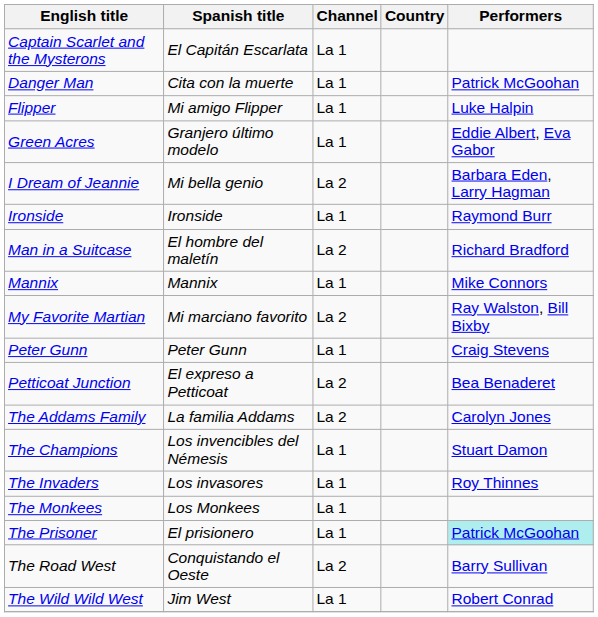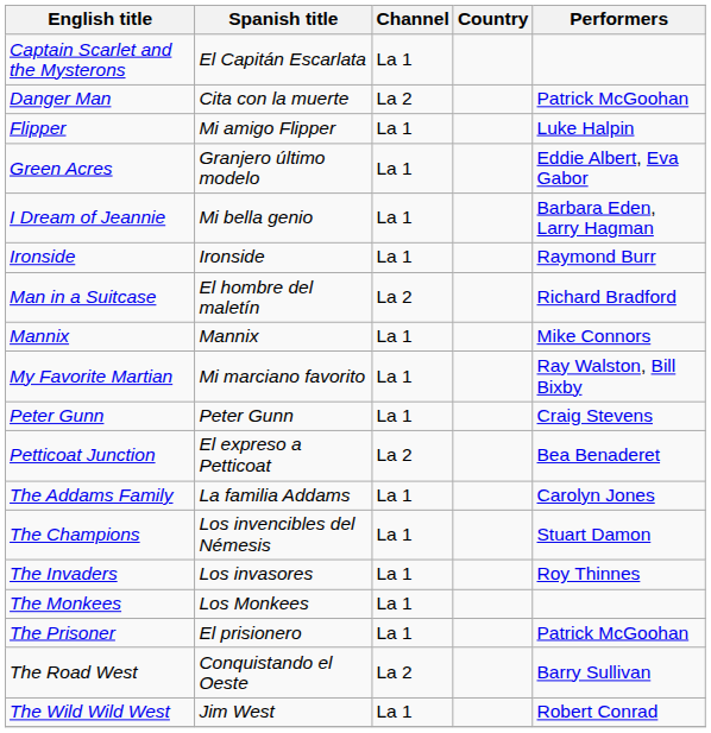 <table class="wikitable sortable">
 <tr bgcolor="#ececec" valign=top>
 <th>English title</th>
 <th>Spanish title</th>
 <th>Channel</th>
 <th>Country</th>
 <th>Performers</th>
 </tr>
 <tr>
 <td><em><a href='#'>Captain Scarlet and the Mysterons</a></em></td>
 <td><em>El Capitán Escarlata</em></td>
 <td>La 1</td>
 <td></td>
 <td></td>
 </tr>
 <tr>
 <td><em><a href='#'>Danger Man</a></em></td>
 <td><em>Cita con la muerte</em></td>
-<td>La 1</td>
+<td>La 2</td>
 <td></td>
 <td><a href='#'>Patrick McGoohan</a></td>
 </tr>
 <tr>
 <td><em><a href='#'>Flipper</a></em></td>
 <td><em>Mi amigo Flipper</em></td>
 <td>La 1</td>
 <td></td>
 <td><a href='#'>Luke Halpin</a></td>
 </tr>
 <tr>
 <td><em><a href='#'>Green Acres</a></em></td>
 <td><em>Granjero último modelo</em></td>
 <td>La 1</td>
 <td></td>
 <td><a href='#'>Eddie Albert</a>, <a href='#'>Eva Gabor</a></td>
 </tr>
 <tr>
 <td><em><a href='#'>I Dream of Jeannie</a></em></td>
 <td><em>Mi bella genio</em></td>
-<td>La 2</td>
+<td>La 1</td>
 <td></td>
 <td><a href='#'>Barbara Eden</a>, <a href='#'>Larry Hagman</a></td>
 </tr>
 <tr>
 <td><em><a href='#'>Ironside</a></em></td>
 <td><em>Ironside</em></td>
 <td>La 1</td>
 <td></td>
 <td><a href='#'>Raymond Burr</a></td>
 </tr>
 <tr>
 <td><em><a href='#'>Man in a Suitcase</a></em></td>
 <td><em>El hombre del maletín</em></td>
 <td>La 2</td>
 <td></td>
 <td><a href='#'>Richard Bradford</a></td>
 </tr>
 <tr>
 <td><em><a href='#'>Mannix</a></em></td>
 <td><em>Mannix</em></td>
 <td>La 1</td>
 <td></td>
 <td><a href='#'>Mike Connors</a></td>
 </tr>
 <tr>
 <td><em><a href='#'>My Favorite Martian</a></em></td>
 <td><em>Mi marciano favorito</em></td>
-<td>La 2</td>
+<td>La 1</td>
 <td></td>
 <td><a href='#'>Ray Walston</a>, <a href='#'>Bill Bixby</a></td>
 </tr>
 <tr>
 <td><em><a href='#'>Peter Gunn</a></em></td>
 <td><em>Peter Gunn</em></td>
 <td>La 1</td>
 <td></td>
 <td><a href='#'>Craig Stevens</a></td>
 </tr>
 <tr>
 <td><em><a href='#'>Petticoat Junction</a></em></td>
 <td><em>El expreso a Petticoat</em></td>
 <td>La 2</td>
 <td></td>
 <td><a href='#'>Bea Benaderet</a></td>
 </tr>
 <tr>
 <td><em><a href='#'>The Addams Family</a></em></td>
 <td><em>La familia Addams</em></td>
-<td>La 2</td>
+<td>La 1</td>
 <td></td>
 <td><a href='#'>Carolyn Jones</a></td>
 </tr>
 <tr>
 <td><em><a href='#'>The Champions</a></em></td>
 <td><em>Los invencibles del Némesis</em></td>
 <td>La 1</td>
 <td></td>
 <td><a href='#'>Stuart Damon</a></td>
 </tr>
 <tr>
 <td><em><a href='#'>The Invaders</a></em></td>
 <td><em>Los invasores</em></td>
 <td>La 1</td>
 <td></td>
 <td><a href='#'>Roy Thinnes</a></td>
 </tr>
 <tr>
 <td><em><a href='#'>The Monkees</a></em></td>
 <td><em>Los Monkees</em></td>
 <td>La 1</td>
 <td></td>
 <td></td>
 </tr>
 <tr>
 <td><em><a href='#'>The Prisoner</a></em></td>
 <td><em>El prisionero</em></td>
 <td>La 1</td>
 <td></td>
-<td style="background: paleturquoise;"><a href='#'>Patrick McGoohan</a></td>
+<td><a href='#'>Patrick McGoohan</a></td>
 </tr>
 <tr>
 <td><em>The Road West </em></td>
 <td><em>Conquistando el Oeste</em></td>
 <td>La 2</td>
 <td></td>
 <td><a href='#'>Barry Sullivan</a></td>
 </tr>
 <tr>
 <td><em><a href='#'>The Wild Wild West</a></em></td>
 <td><em>Jim West</em></td>
 <td>La 1</td>
 <td></td>
 <td><a href='#'>Robert Conrad</a></td>
 </tr>
 <tr>
 </tr>
 </table>
